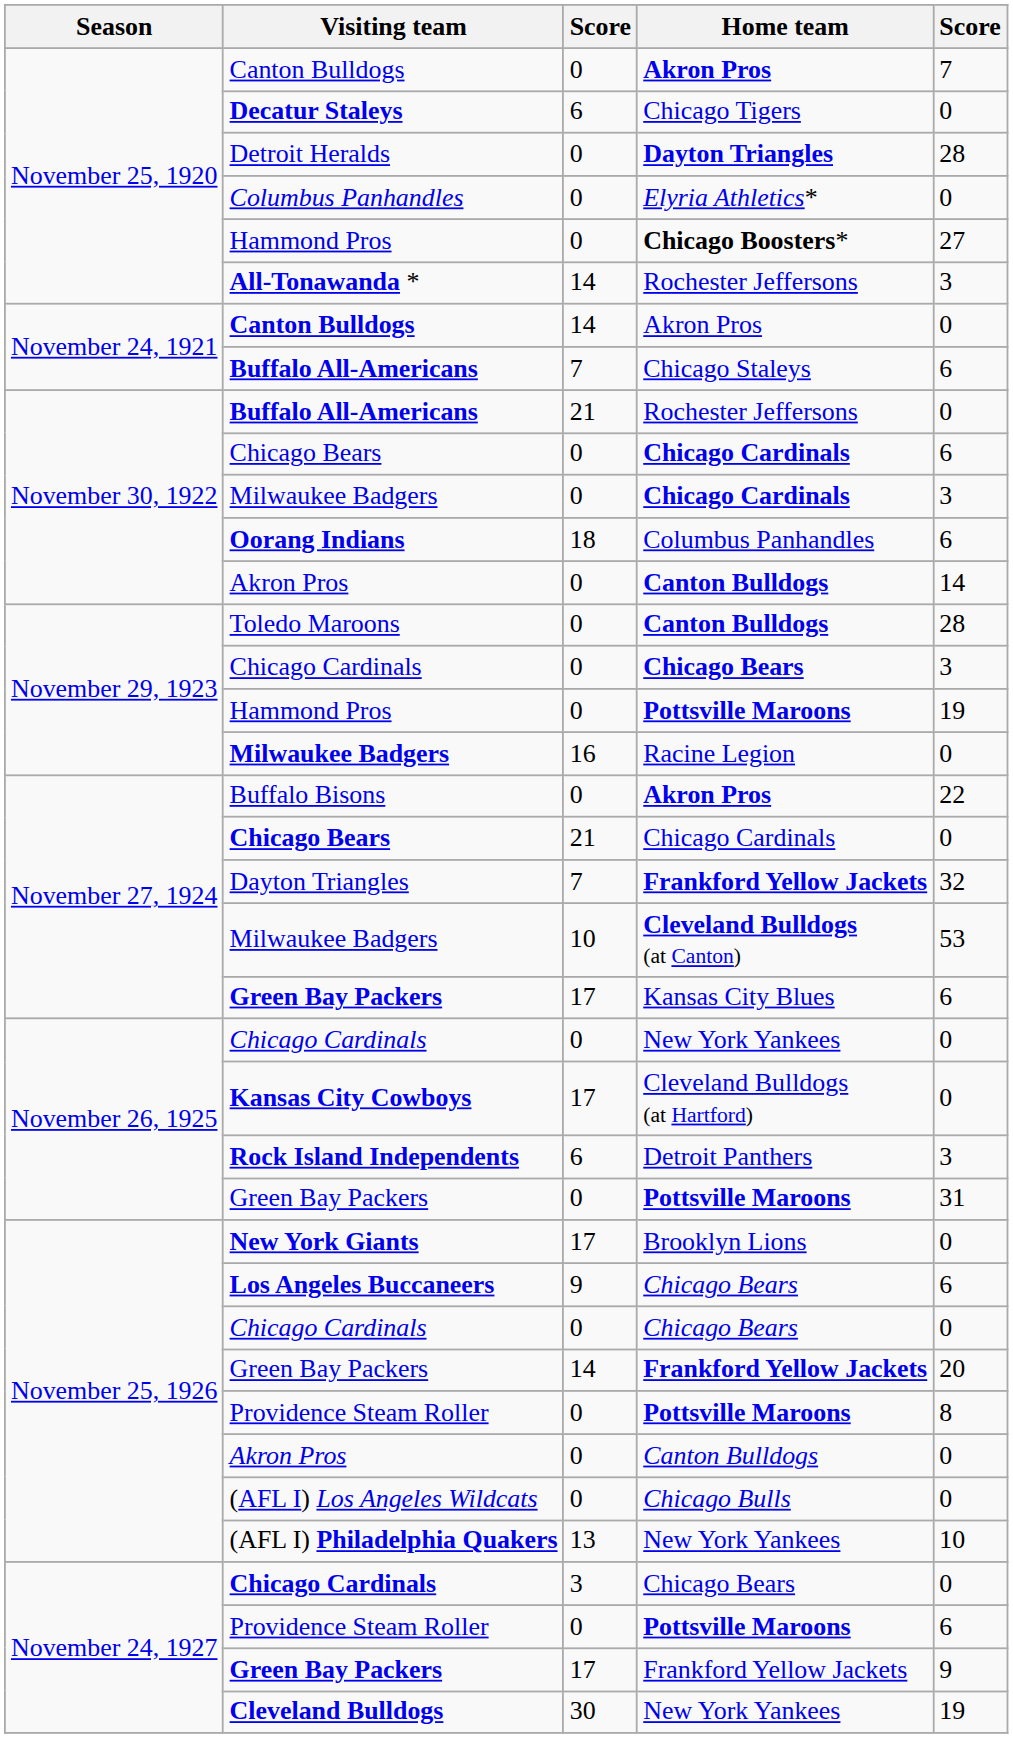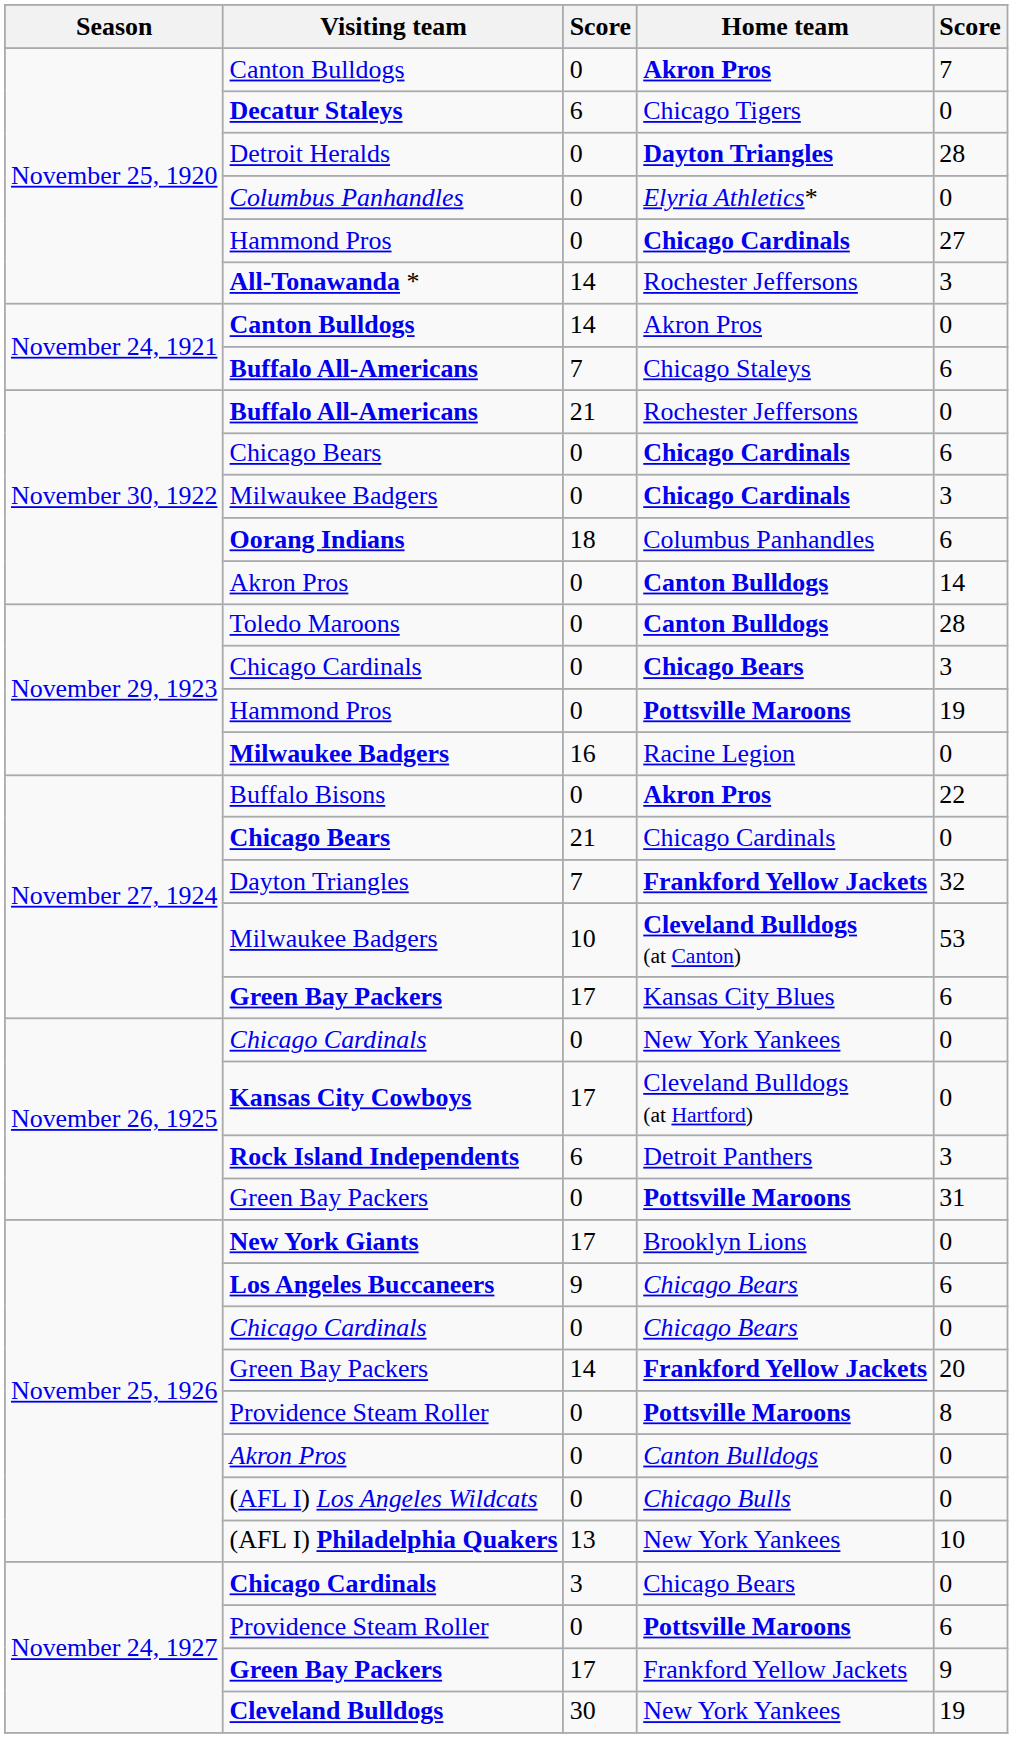 <table class="wikitable" style="font-size: 90%;">
 <tr style="background:#efefef;">
 <th>Season</th>
 <th>Visiting team</th>
 <th>Score</th>
 <th>Home team</th>
 <th>Score</th>
 </tr>
 <tr>
 <td rowspan=6><a href='#'>November 25, 1920</a></td>
 <td><a href='#'>Canton Bulldogs</a></td>
 <td>0</td>
 <td><strong><a href='#'>Akron Pros</a></strong></td>
 <td>7</td>
 </tr>
 <tr>
 <td><strong><a href='#'>Decatur Staleys</a></strong></td>
 <td>6</td>
 <td><a href='#'>Chicago Tigers</a></td>
 <td>0</td>
 </tr>
 <tr>
 <td><a href='#'>Detroit Heralds</a></td>
 <td>0</td>
 <td><strong><a href='#'>Dayton Triangles</a></strong></td>
 <td>28</td>
 </tr>
 <tr>
 <td><em><a href='#'>Columbus Panhandles</a></em></td>
 <td>0</td>
 <td><em><a href='#'>Elyria Athletics</a></em>*</td>
 <td>0</td>
 </tr>
 <tr>
 <td><a href='#'>Hammond Pros</a></td>
 <td>0</td>
-<td><strong>Chicago Boosters</strong>*</td>
+<td><strong><a href='#'>Chicago Cardinals</a></strong></td>
 <td>27</td>
 </tr>
 <tr>
 <td><strong><a href='#'>All-Tonawanda</a></strong> *</td>
 <td>14</td>
 <td><a href='#'>Rochester Jeffersons</a></td>
 <td>3</td>
 </tr>
 <tr>
 <td rowspan=2><a href='#'>November 24, 1921</a></td>
 <td><strong><a href='#'>Canton Bulldogs</a></strong></td>
 <td>14</td>
 <td><a href='#'>Akron Pros</a></td>
 <td>0</td>
 </tr>
 <tr>
 <td><strong><a href='#'>Buffalo All-Americans</a></strong></td>
 <td>7</td>
 <td><a href='#'>Chicago Staleys</a></td>
 <td>6</td>
 </tr>
 <tr>
 <td rowspan=5><a href='#'>November 30, 1922</a></td>
 <td><strong><a href='#'>Buffalo All-Americans</a></strong></td>
 <td>21</td>
 <td><a href='#'>Rochester Jeffersons</a></td>
 <td>0</td>
 </tr>
 <tr>
 <td><a href='#'>Chicago Bears</a></td>
 <td>0</td>
 <td><strong><a href='#'>Chicago Cardinals</a></strong></td>
 <td>6</td>
 </tr>
 <tr>
 <td><a href='#'>Milwaukee Badgers</a></td>
 <td>0</td>
 <td><strong><a href='#'>Chicago Cardinals</a></strong></td>
 <td>3</td>
 </tr>
 <tr>
 <td><strong><a href='#'>Oorang Indians</a></strong></td>
 <td>18</td>
 <td><a href='#'>Columbus Panhandles</a></td>
 <td>6</td>
 </tr>
 <tr>
 <td><a href='#'>Akron Pros</a></td>
 <td>0</td>
 <td><strong><a href='#'>Canton Bulldogs</a></strong></td>
 <td>14</td>
 </tr>
 <tr>
 <td rowspan=4><a href='#'>November 29, 1923</a></td>
 <td><a href='#'>Toledo Maroons</a></td>
 <td>0</td>
 <td><strong><a href='#'>Canton Bulldogs</a></strong></td>
 <td>28</td>
 </tr>
 <tr>
 <td><a href='#'>Chicago Cardinals</a></td>
 <td>0</td>
 <td><strong><a href='#'>Chicago Bears</a></strong></td>
 <td>3</td>
 </tr>
 <tr>
 <td><a href='#'>Hammond Pros</a></td>
 <td>0</td>
 <td><strong><a href='#'>Pottsville Maroons</a></strong></td>
 <td>19</td>
 </tr>
 <tr>
 <td><strong><a href='#'>Milwaukee Badgers</a></strong></td>
 <td>16</td>
 <td><a href='#'>Racine Legion</a></td>
 <td>0</td>
 </tr>
 <tr>
 <td rowspan=5><a href='#'>November 27, 1924</a></td>
 <td><a href='#'>Buffalo Bisons</a></td>
 <td>0</td>
 <td><strong><a href='#'>Akron Pros</a></strong></td>
 <td>22</td>
 </tr>
 <tr>
 <td><strong><a href='#'>Chicago Bears</a></strong></td>
 <td>21</td>
 <td><a href='#'>Chicago Cardinals</a></td>
 <td>0</td>
 </tr>
 <tr>
 <td><a href='#'>Dayton Triangles</a></td>
 <td>7</td>
 <td><strong><a href='#'>Frankford Yellow Jackets</a></strong></td>
 <td>32</td>
 </tr>
 <tr>
 <td><a href='#'>Milwaukee Badgers</a></td>
 <td>10</td>
 <td><strong><a href='#'>Cleveland Bulldogs</a></strong><br><small>(at <a href='#'>Canton</a>)</small></td>
 <td>53</td>
 </tr>
 <tr>
 <td><strong><a href='#'>Green Bay Packers</a></strong></td>
 <td>17</td>
 <td><a href='#'>Kansas City Blues</a></td>
 <td>6</td>
 </tr>
 <tr>
 <td rowspan=4><a href='#'>November 26, 1925</a></td>
 <td><em><a href='#'>Chicago Cardinals</a></em></td>
 <td>0</td>
 <td><a href='#'>New York Yankees</a></td>
 <td>0</td>
 </tr>
 <tr>
 <td><strong><a href='#'>Kansas City Cowboys</a></strong></td>
 <td>17</td>
 <td><a href='#'>Cleveland Bulldogs</a><br><small>(at <a href='#'>Hartford</a>)</small></td>
 <td>0</td>
 </tr>
 <tr>
 <td><strong><a href='#'>Rock Island Independents</a></strong></td>
 <td>6</td>
 <td><a href='#'>Detroit Panthers</a></td>
 <td>3</td>
 </tr>
 <tr>
 <td><a href='#'>Green Bay Packers</a></td>
 <td>0</td>
 <td><strong><a href='#'>Pottsville Maroons</a></strong></td>
 <td>31</td>
 </tr>
 <tr>
 <td rowspan=8><a href='#'>November 25, 1926</a></td>
 <td><strong><a href='#'>New York Giants</a></strong></td>
 <td>17</td>
 <td><a href='#'>Brooklyn Lions</a></td>
 <td>0</td>
 </tr>
 <tr>
 <td><strong><a href='#'>Los Angeles Buccaneers</a></strong></td>
 <td>9</td>
 <td><em><a href='#'>Chicago Bears</a></em></td>
 <td>6</td>
 </tr>
 <tr>
 <td><em><a href='#'>Chicago Cardinals</a></em></td>
 <td>0</td>
 <td><em><a href='#'>Chicago Bears</a></em></td>
 <td>0</td>
 </tr>
 <tr>
 <td><a href='#'>Green Bay Packers</a></td>
 <td>14</td>
 <td><strong><a href='#'>Frankford Yellow Jackets</a></strong></td>
 <td>20</td>
 </tr>
 <tr>
 <td><a href='#'>Providence Steam Roller</a></td>
 <td>0</td>
 <td><strong><a href='#'>Pottsville Maroons</a></strong></td>
 <td>8</td>
 </tr>
 <tr>
 <td><em><a href='#'>Akron Pros</a></em></td>
 <td>0</td>
 <td><em><a href='#'>Canton Bulldogs</a></em></td>
 <td>0</td>
 </tr>
 <tr>
 <td>(<a href='#'>AFL I</a>) <em><a href='#'>Los Angeles Wildcats</a></em></td>
 <td>0</td>
 <td><em><a href='#'>Chicago Bulls</a></em></td>
 <td>0</td>
 </tr>
 <tr>
 <td>(AFL I) <strong><a href='#'>Philadelphia Quakers</a></strong></td>
 <td>13</td>
 <td><a href='#'>New York Yankees</a></td>
 <td>10</td>
 </tr>
 <tr>
 <td rowspan=4><a href='#'>November 24, 1927</a></td>
 <td><strong><a href='#'>Chicago Cardinals</a></strong></td>
 <td>3</td>
 <td><a href='#'>Chicago Bears</a></td>
 <td>0</td>
 </tr>
 <tr>
 <td><a href='#'>Providence Steam Roller</a></td>
 <td>0</td>
 <td><strong><a href='#'>Pottsville Maroons</a></strong></td>
 <td>6</td>
 </tr>
 <tr>
 <td><strong><a href='#'>Green Bay Packers</a></strong></td>
 <td>17</td>
 <td><a href='#'>Frankford Yellow Jackets</a></td>
 <td>9</td>
 </tr>
 <tr>
 <td><strong><a href='#'>Cleveland Bulldogs</a></strong></td>
 <td>30</td>
 <td><a href='#'>New York Yankees</a></td>
 <td>19</td>
 </tr>
 </table>
